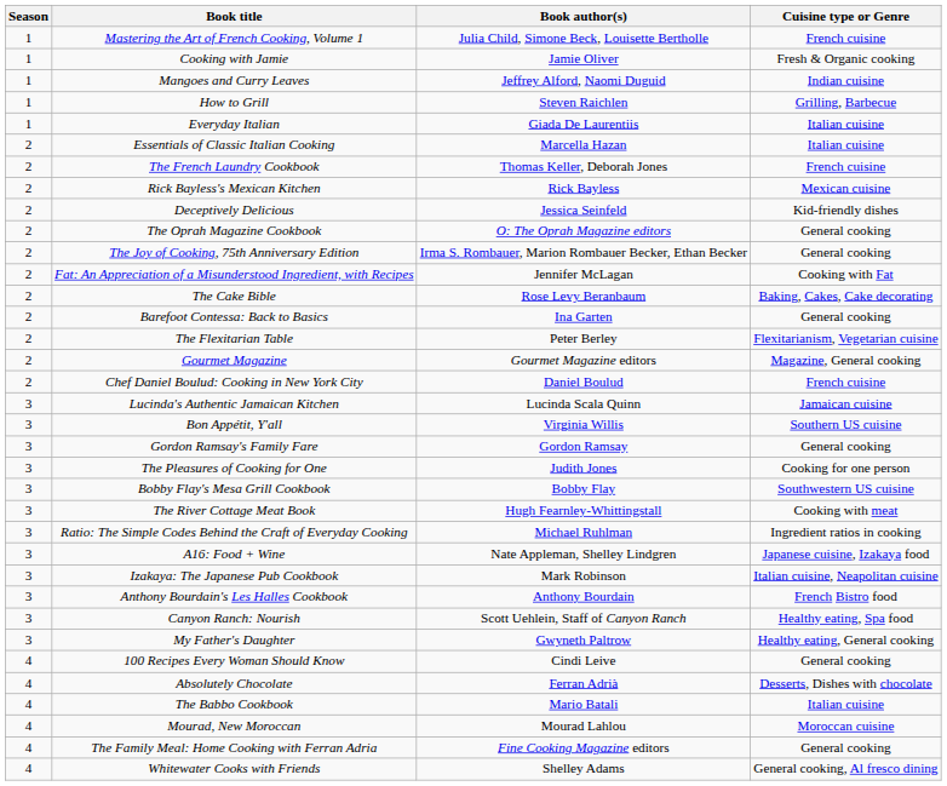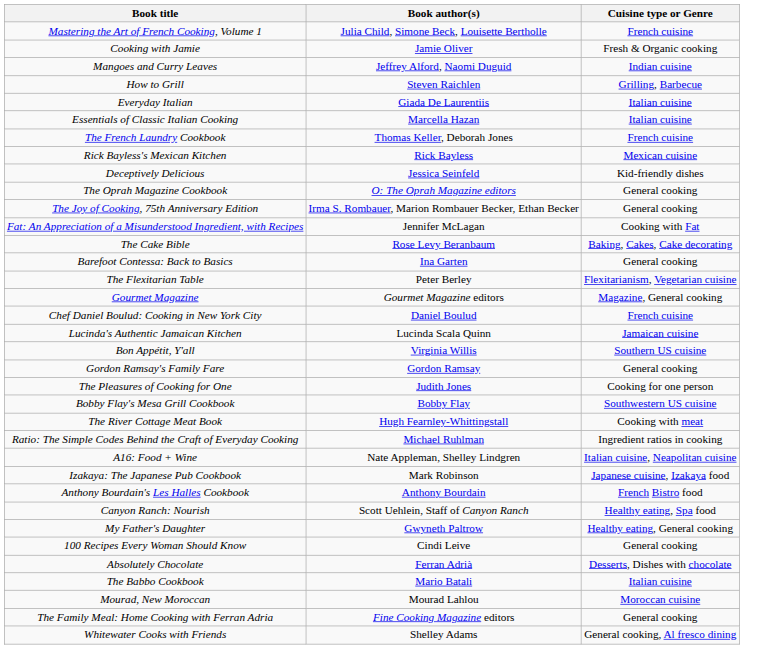 <table class="wikitable sortable">
 <tr>
-<th>Season</th>
 <th>Book title</th>
 <th>Book author(s)</th>
 <th>Cuisine type or Genre</th>
 </tr>
 <tr>
-<td style="text-align: center; top">1</td>
 <td style="text-align: center; top"><em><a href='#'>Mastering the Art of French Cooking</a>, Volume 1</em></td>
 <td style="text-align: center; top"><a href='#'>Julia Child</a>, <a href='#'>Simone Beck</a>, <a href='#'>Louisette Bertholle</a></td>
 <td style="text-align: center; top"><a href='#'>French cuisine</a></td>
 </tr>
 <tr>
-<td style="text-align: center; top">1</td>
 <td style="text-align: center; top"><em>Cooking with Jamie</em></td>
 <td style="text-align: center; top"><a href='#'>Jamie Oliver</a></td>
 <td style="text-align: center; top">Fresh & Organic cooking</td>
 </tr>
 <tr>
-<td style="text-align: center; top">1</td>
 <td style="text-align: center; top"><em>Mangoes and Curry Leaves</em></td>
 <td style="text-align: center; top"><a href='#'>Jeffrey Alford</a>, <a href='#'>Naomi Duguid</a></td>
 <td style="text-align: center; top"><a href='#'>Indian cuisine</a></td>
 </tr>
 <tr>
-<td style="text-align: center; top">1</td>
 <td style="text-align: center; top"><em>How to Grill</em></td>
 <td style="text-align: center; top"><a href='#'>Steven Raichlen</a></td>
 <td style="text-align: center; top"><a href='#'>Grilling</a>, <a href='#'>Barbecue</a></td>
 </tr>
 <tr>
-<td style="text-align: center; top">1</td>
 <td style="text-align: center; top"><em>Everyday Italian</em></td>
 <td style="text-align: center; top"><a href='#'>Giada De Laurentiis</a></td>
 <td style="text-align: center; top"><a href='#'>Italian cuisine</a></td>
 </tr>
 <tr>
-<td style="text-align: center; top">2</td>
 <td style="text-align: center; top"><em>Essentials of Classic Italian Cooking</em></td>
 <td style="text-align: center; top"><a href='#'>Marcella Hazan</a></td>
 <td style="text-align: center; top"><a href='#'>Italian cuisine</a></td>
 </tr>
 <tr>
-<td style="text-align: center; top">2</td>
 <td style="text-align: center; top"><em><a href='#'>The French Laundry</a> Cookbook</em></td>
 <td style="text-align: center; top"><a href='#'>Thomas Keller</a>, Deborah Jones</td>
 <td style="text-align: center; top"><a href='#'>French cuisine</a></td>
 </tr>
 <tr>
-<td style="text-align: center; top">2</td>
 <td style="text-align: center; top"><em>Rick Bayless's Mexican Kitchen</em></td>
 <td style="text-align: center; top"><a href='#'>Rick Bayless</a></td>
 <td style="text-align: center; top"><a href='#'>Mexican cuisine</a></td>
 </tr>
 <tr>
-<td style="text-align: center; top">2</td>
 <td style="text-align: center; top"><em>Deceptively Delicious</em></td>
 <td style="text-align: center; top"><a href='#'>Jessica Seinfeld</a></td>
 <td style="text-align: center; top">Kid-friendly dishes</td>
 </tr>
 <tr>
-<td style="text-align: center; top">2</td>
 <td style="text-align: center; top"><em>The Oprah Magazine Cookbook</em></td>
 <td style="text-align: center; top"><em><a href='#'>O: The Oprah Magazine editors</a></em></td>
 <td style="text-align: center; top">General cooking</td>
 </tr>
 <tr>
-<td style="text-align: center; top">2</td>
 <td style="text-align: center; top"><em><a href='#'>The Joy of Cooking</a>, 75th Anniversary Edition</em></td>
 <td style="text-align: center; top"><a href='#'>Irma S. Rombauer</a>, Marion Rombauer Becker, Ethan Becker</td>
 <td style="text-align: center; top">General cooking</td>
 </tr>
 <tr>
-<td style="text-align: center; top">2</td>
 <td style="text-align: center; top"><em><a href='#'>Fat: An Appreciation of a Misunderstood Ingredient, with Recipes</a></em></td>
 <td style="text-align: center; top">Jennifer McLagan</td>
 <td style="text-align: center; top">Cooking with <a href='#'>Fat</a></td>
 </tr>
 <tr>
-<td style="text-align: center; top">2</td>
 <td style="text-align: center; top"><em>The Cake Bible</em></td>
 <td style="text-align: center; top"><a href='#'>Rose Levy Beranbaum</a></td>
 <td style="text-align: center; top"><a href='#'>Baking</a>, <a href='#'>Cakes</a>, <a href='#'>Cake decorating</a></td>
 </tr>
 <tr>
-<td style="text-align: center; top">2</td>
 <td style="text-align: center; top"><em>Barefoot Contessa: Back to Basics</em></td>
 <td style="text-align: center; top"><a href='#'>Ina Garten</a></td>
 <td style="text-align: center; top">General cooking</td>
 </tr>
 <tr>
-<td style="text-align: center; top">2</td>
 <td style="text-align: center; top"><em>The Flexitarian Table</em></td>
 <td style="text-align: center; top">Peter Berley</td>
 <td style="text-align: center; top"><a href='#'>Flexitarianism</a>, <a href='#'>Vegetarian cuisine</a></td>
 </tr>
 <tr>
-<td style="text-align: center; top">2</td>
 <td style="text-align: center; top"><em><a href='#'>Gourmet Magazine</a></em></td>
 <td style="text-align: center; top"><em>Gourmet Magazine</em> editors</td>
 <td style="text-align: center; top"><a href='#'>Magazine</a>, General cooking</td>
 </tr>
 <tr>
-<td style="text-align: center; top">2</td>
 <td style="text-align: center; top"><em>Chef Daniel Boulud: Cooking in New York City</em></td>
 <td style="text-align: center; top"><a href='#'>Daniel Boulud</a></td>
 <td style="text-align: center; top"><a href='#'>French cuisine</a></td>
 </tr>
 <tr>
-<td style="text-align: center; top">3</td>
 <td style="text-align: center; top"><em>Lucinda's Authentic Jamaican Kitchen</em></td>
 <td style="text-align: center; top">Lucinda Scala Quinn</td>
 <td style="text-align: center; top"><a href='#'>Jamaican cuisine</a></td>
 </tr>
 <tr>
-<td style="text-align: center; top">3</td>
 <td style="text-align: center; top"><em>Bon Appétit, Y'all</em></td>
 <td style="text-align: center; top"><a href='#'>Virginia Willis</a></td>
 <td style="text-align: center; top"><a href='#'>Southern US cuisine</a></td>
 </tr>
 <tr>
-<td style="text-align: center; top">3</td>
 <td style="text-align: center; top"><em>Gordon Ramsay's Family Fare</em></td>
 <td style="text-align: center; top"><a href='#'>Gordon Ramsay</a></td>
 <td style="text-align: center; top">General cooking</td>
 </tr>
 <tr>
-<td style="text-align: center; top">3</td>
 <td style="text-align: center; top"><em>The Pleasures of Cooking for One</em></td>
 <td style="text-align: center; top"><a href='#'>Judith Jones</a></td>
 <td style="text-align: center; top">Cooking for one person</td>
 </tr>
 <tr>
-<td style="text-align: center; top">3</td>
 <td style="text-align: center; top"><em>Bobby Flay's Mesa Grill Cookbook</em></td>
 <td style="text-align: center; top"><a href='#'>Bobby Flay</a></td>
 <td style="text-align: center; top"><a href='#'>Southwestern US cuisine</a></td>
 </tr>
 <tr>
-<td style="text-align: center; top">3</td>
 <td style="text-align: center; top"><em>The River Cottage Meat Book</em></td>
 <td style="text-align: center; top"><a href='#'>Hugh Fearnley-Whittingstall</a></td>
 <td style="text-align: center; top">Cooking with <a href='#'>meat</a></td>
 </tr>
 <tr>
-<td style="text-align: center; top">3</td>
 <td style="text-align: center; top"><em>Ratio: The Simple Codes Behind the Craft of Everyday Cooking</em></td>
 <td style="text-align: center; top"><a href='#'>Michael Ruhlman</a></td>
 <td style="text-align: center; top">Ingredient ratios in cooking</td>
 </tr>
 <tr>
-<td style="text-align: center; top">3</td>
 <td style="text-align: center; top"><em>A16: Food + Wine</em></td>
 <td style="text-align: center; top">Nate Appleman, Shelley Lindgren</td>
+<td style="text-align: center; top"><a href='#'>Italian cuisine</a>, <a href='#'>Neapolitan cuisine</a></td>
+</tr>
+<tr>
+<td style="text-align: center; top"><em>Izakaya: The Japanese Pub Cookbook</em></td>
+<td style="text-align: center; top">Mark Robinson</td>
 <td style="text-align: center; top"><a href='#'>Japanese cuisine</a>, <a href='#'>Izakaya</a> food</td>
 </tr>
 <tr>
-<td style="text-align: center; top">3</td>
-<td style="text-align: center; top"><em>Izakaya: The Japanese Pub Cookbook</em></td>
-<td style="text-align: center; top">Mark Robinson</td>
-<td style="text-align: center; top"><a href='#'>Italian cuisine</a>, <a href='#'>Neapolitan cuisine</a></td>
-</tr>
-<tr>
-<td style="text-align: center; top">3</td>
 <td style="text-align: center; top"><em>Anthony Bourdain's <a href='#'>Les Halles</a> Cookbook</em></td>
 <td style="text-align: center; top"><a href='#'>Anthony Bourdain</a></td>
 <td style="text-align: center; top"><a href='#'>French</a> <a href='#'>Bistro</a> food</td>
 </tr>
 <tr>
-<td style="text-align: center; top">3</td>
 <td style="text-align: center; top"><em>Canyon Ranch: Nourish</em></td>
 <td style="text-align: center; top">Scott Uehlein, Staff of <em>Canyon Ranch</em></td>
 <td style="text-align: center; top"><a href='#'>Healthy eating</a>, <a href='#'>Spa</a> food</td>
 </tr>
 <tr>
-<td style="text-align: center; top">3</td>
 <td style="text-align: center; top"><em>My Father's Daughter</em></td>
 <td style="text-align: center; top"><a href='#'>Gwyneth Paltrow</a></td>
 <td style="text-align: center; top"><a href='#'>Healthy eating</a>, General cooking</td>
 </tr>
 <tr>
-<td style="text-align: center; top">4</td>
 <td style="text-align: center; top"><em>100 Recipes Every Woman Should Know</em></td>
 <td style="text-align: center; top">Cindi Leive</td>
 <td style="text-align: center; top">General cooking</td>
 </tr>
 <tr>
-<td style="text-align: center; top">4</td>
 <td style="text-align: center; top"><em>Absolutely Chocolate</em></td>
 <td style="text-align: center; top"><a href='#'>Ferran Adrià</a></td>
 <td style="text-align: center; top"><a href='#'>Desserts</a>, Dishes with <a href='#'>chocolate</a></td>
 </tr>
 <tr>
-<td style="text-align: center; top">4</td>
 <td style="text-align: center; top"><em>The Babbo Cookbook</em></td>
 <td style="text-align: center; top"><a href='#'>Mario Batali</a></td>
 <td style="text-align: center; top"><a href='#'>Italian cuisine</a></td>
 </tr>
 <tr>
-<td style="text-align: center; top">4</td>
 <td style="text-align: center; top"><em>Mourad, New Moroccan</em></td>
 <td style="text-align: center; top">Mourad Lahlou</td>
 <td style="text-align: center; top"><a href='#'>Moroccan cuisine</a></td>
 </tr>
 <tr>
-<td style="text-align: center; top">4</td>
 <td style="text-align: center; top"><em>The Family Meal: Home Cooking with Ferran Adria</em></td>
 <td style="text-align: center; top"><em><a href='#'>Fine Cooking Magazine</a></em> editors</td>
 <td style="text-align: center; top">General cooking</td>
 </tr>
 <tr>
-<td style="text-align: center; top">4</td>
 <td style="text-align: center; top"><em>Whitewater Cooks with Friends</em></td>
 <td style="text-align: center; top">Shelley Adams</td>
 <td style="text-align: center; top">General cooking, <a href='#'>Al fresco dining</a></td>
 </tr>
 </table>
